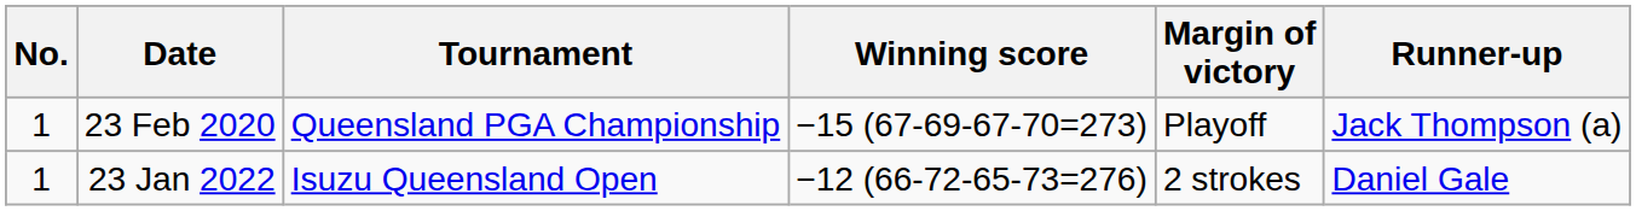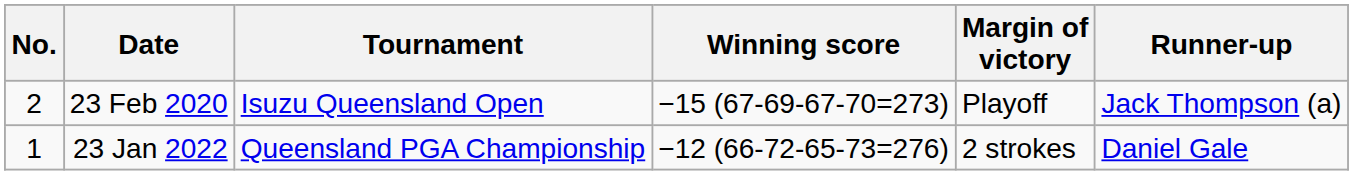 <table class="wikitable" style="font-size:95%;">
 <tr>
 <th>No.</th>
 <th>Date</th>
 <th>Tournament</th>
 <th>Winning score</th>
 <th>Margin of<br>victory</th>
 <th>Runner-up</th>
 </tr>
 <tr>
-<td align=center>1</td>
+<td align=center>2</td>
 <td align=right>23 Feb <a href='#'>2020</a></td>
-<td><a href='#'>Queensland PGA Championship</a></td>
+<td><a href='#'>Isuzu Queensland Open</a></td>
 <td>−15 (67-69-67-70=273)</td>
 <td>Playoff</td>
 <td> <a href='#'>Jack Thompson</a> (a)</td>
 </tr>
 <tr>
 <td align=center>1</td>
 <td align=right>23 Jan <a href='#'>2022</a></td>
-<td><a href='#'>Isuzu Queensland Open</a></td>
+<td><a href='#'>Queensland PGA Championship</a></td>
 <td>−12 (66-72-65-73=276)</td>
 <td>2 strokes</td>
 <td> <a href='#'>Daniel Gale</a></td>
 </tr>
 </table>
